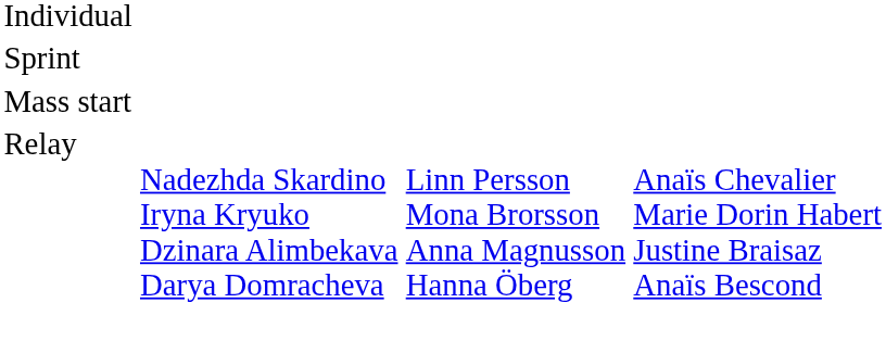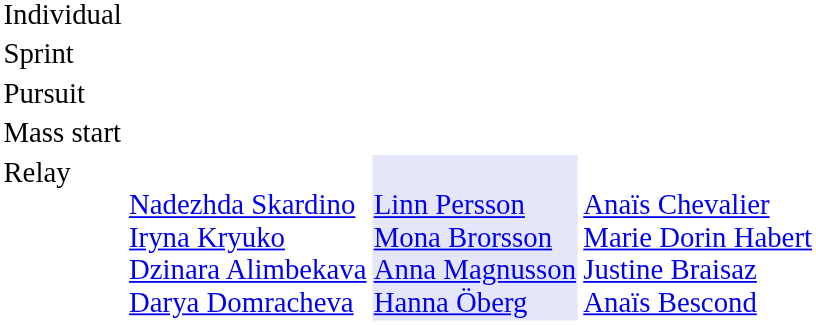 <table>
 <tr>
 <td>Individual<br></td>
 <td></td>
 <td></td>
 <td></td>
 </tr>
 <tr>
 <td>Sprint<br></td>
 <td></td>
 <td></td>
 <td></td>
 </tr>
 <tr>
+<td>Pursuit<br></td>
+<td></td>
+<td></td>
+<td></td>
+</tr>
+<tr>
 <td>Mass start<br></td>
 <td></td>
 <td></td>
 <td></td>
 </tr>
 <tr valign="top">
 <td>Relay<br></td>
 <td><br><a href='#'>Nadezhda Skardino</a><br><a href='#'>Iryna Kryuko</a><br><a href='#'>Dzinara Alimbekava</a><br><a href='#'>Darya Domracheva</a></td>
-<td><br><a href='#'>Linn Persson</a><br><a href='#'>Mona Brorsson</a><br><a href='#'>Anna Magnusson</a><br><a href='#'>Hanna Öberg</a></td>
+<td style="background: lavender;"><br><a href='#'>Linn Persson</a><br><a href='#'>Mona Brorsson</a><br><a href='#'>Anna Magnusson</a><br><a href='#'>Hanna Öberg</a></td>
 <td><br><a href='#'>Anaïs Chevalier</a><br><a href='#'>Marie Dorin Habert</a><br><a href='#'>Justine Braisaz</a><br><a href='#'>Anaïs Bescond</a></td>
 </tr>
 </table>
